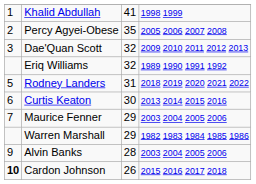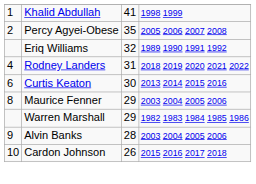 <table class="wikitable">
 <tr>
 </tr>
 <tr>
 <td>1</td>
 <td><a href='#'>Khalid Abdullah</a></td>
 <td>41</td>
 <td style="font-size:80%;"><a href='#'>1998</a> <a href='#'>1999</a></td>
 </tr>
 <tr>
 <td>2</td>
 <td>Percy Agyei-Obese</td>
 <td>35</td>
 <td style="font-size:80%;"><a href='#'>2005</a> <a href='#'>2006</a> <a href='#'>2007</a> <a href='#'>2008</a></td>
 </tr>
 <tr>
-<td>3</td>
-<td>Dae'Quan Scott</td>
-<td>32</td>
-<td style="font-size:80%;"><a href='#'>2009</a> <a href='#'>2010</a> <a href='#'>2011</a> <a href='#'>2012</a> <a href='#'>2013</a></td>
-</tr>
-<tr>
 <td></td>
 <td>Eriq Williams</td>
 <td>32</td>
 <td style="font-size:80%;"><a href='#'>1989</a> <a href='#'>1990</a> <a href='#'>1991</a> <a href='#'>1992</a></td>
 </tr>
 <tr>
-<td>5</td>
+<td>4</td>
 <td><a href='#'>Rodney Landers</a></td>
 <td>31</td>
 <td style="font-size:80%;"><a href='#'>2018</a> <a href='#'>2019</a> <a href='#'>2020</a> <a href='#'>2021</a> <a href='#'>2022</a></td>
 </tr>
 <tr>
 <td>6</td>
 <td><a href='#'>Curtis Keaton</a></td>
 <td>30</td>
 <td style="font-size:80%;"><a href='#'>2013</a> <a href='#'>2014</a> <a href='#'>2015</a> <a href='#'>2016</a></td>
 </tr>
 <tr>
-<td>7</td>
+<td>8</td>
 <td>Maurice Fenner</td>
 <td>29</td>
 <td style="font-size:80%;"><a href='#'>2003</a> <a href='#'>2004</a> <a href='#'>2005</a> <a href='#'>2006</a></td>
 </tr>
 <tr>
 <td></td>
 <td>Warren Marshall</td>
 <td>29</td>
 <td style="font-size:80%;"><a href='#'>1982</a> <a href='#'>1983</a> <a href='#'>1984</a> <a href='#'>1985</a> <a href='#'>1986</a></td>
 </tr>
 <tr>
 <td>9</td>
 <td>Alvin Banks</td>
 <td>28</td>
 <td style="font-size:80%;"><a href='#'>2003</a> <a href='#'>2004</a> <a href='#'>2005</a> <a href='#'>2006</a></td>
 </tr>
 <tr>
-<td><strong>10</strong></td>
+<td>10</td>
 <td>Cardon Johnson</td>
 <td>26</td>
 <td style="font-size:80%;"><a href='#'>2015</a> <a href='#'>2016</a> <a href='#'>2017</a> <a href='#'>2018</a></td>
 </tr>
 </table>
